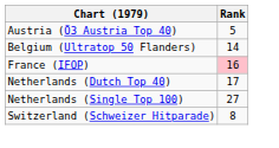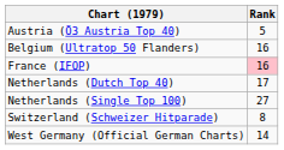 <table class="wikitable sortable">
 <tr>
 <th>Chart (1979)</th>
 <th>Rank</th>
 </tr>
 <tr>
 <td>Austria (<a href='#'>Ö3 Austria Top 40</a>)</td>
 <td align="center">5</td>
 </tr>
 <tr>
 <td>Belgium (<a href='#'>Ultratop 50</a> Flanders)</td>
-<td align="center">14</td>
+<td align="center">16</td>
 </tr>
 <tr>
 <td>France (<a href='#'>IFOP</a>)</td>
 <td align="center" style="background: pink;">16</td>
 </tr>
 <tr>
 <td>Netherlands (<a href='#'>Dutch Top 40</a>)</td>
 <td align="center">17</td>
 </tr>
 <tr>
 <td>Netherlands (<a href='#'>Single Top 100</a>)</td>
 <td align="center">27</td>
 </tr>
 <tr>
 <td>Switzerland (<a href='#'>Schweizer Hitparade</a>)</td>
 <td align="center">8</td>
 </tr>
+<tr>
+<td>West Germany (Official German Charts)</td>
+<td align="center">14</td>
+</tr>
 </table>
